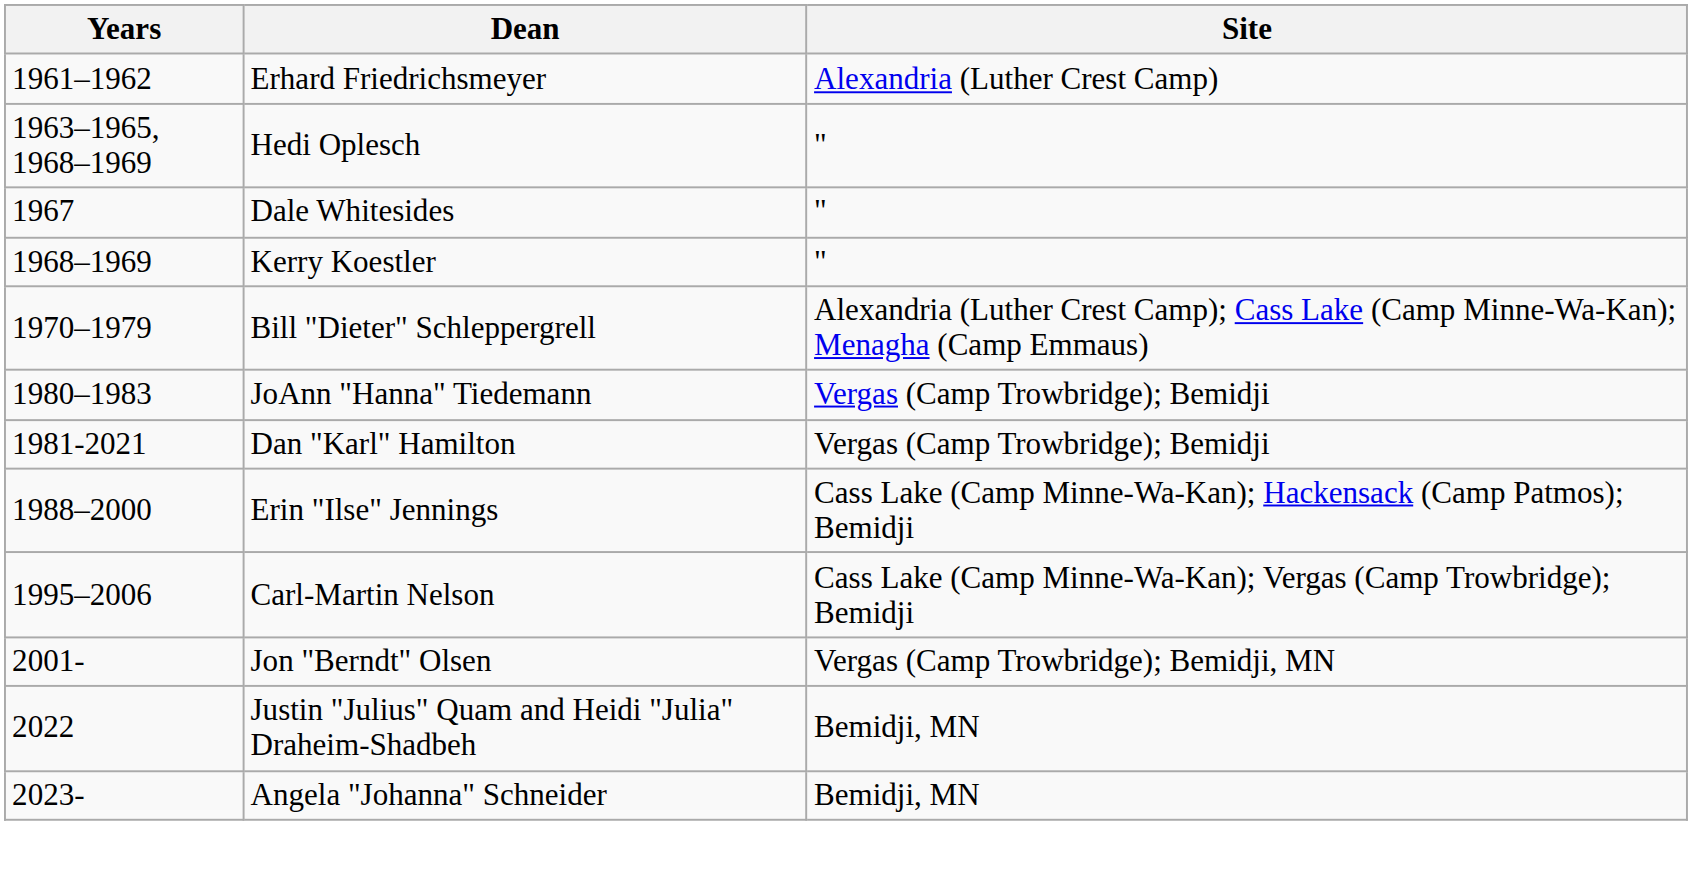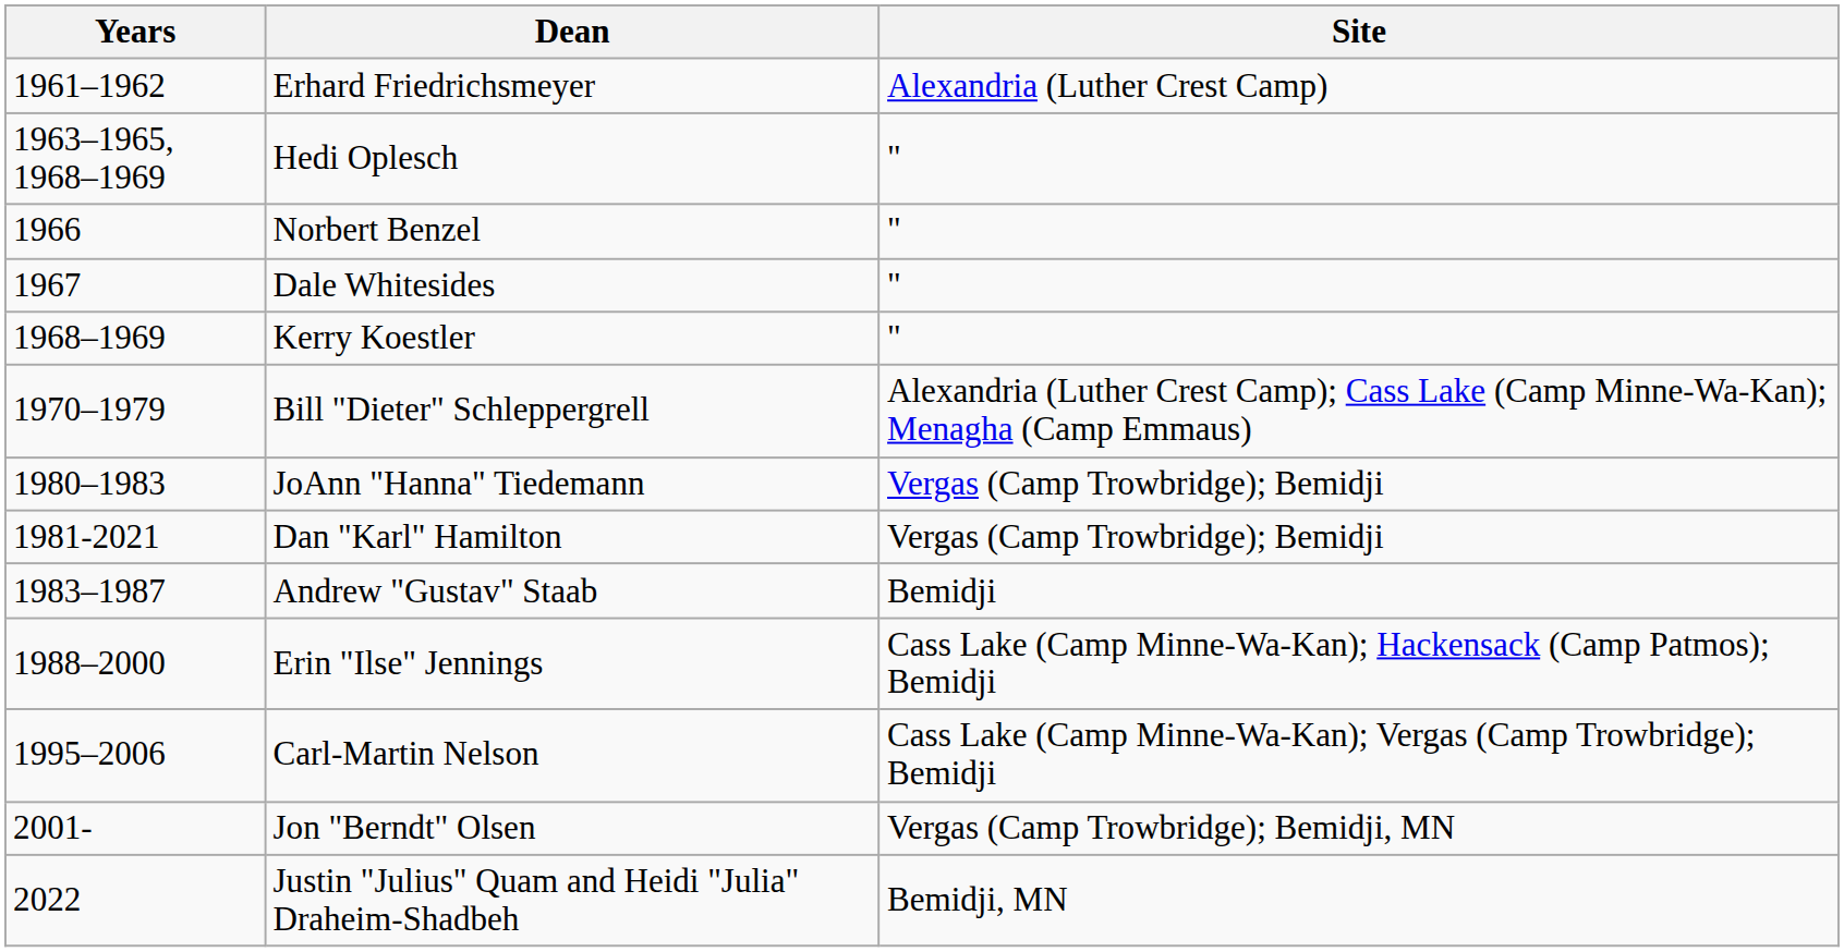 <table class="wikitable" border="1">
 <tr>
 <th>Years</th>
 <th>Dean</th>
 <th>Site</th>
 </tr>
 <tr>
 <td>1961–1962</td>
 <td>Erhard Friedrichsmeyer</td>
 <td><a href='#'>Alexandria</a> (Luther Crest Camp)</td>
 </tr>
 <tr>
 <td>1963–1965, 1968–1969</td>
 <td>Hedi Oplesch</td>
+<td>"</td>
+</tr>
+<tr>
+<td>1966</td>
+<td>Norbert Benzel</td>
 <td>"</td>
 </tr>
 <tr>
 <td>1967</td>
 <td>Dale Whitesides</td>
 <td>"</td>
 </tr>
 <tr>
 <td>1968–1969</td>
 <td>Kerry Koestler</td>
 <td>"</td>
 </tr>
 <tr>
 <td>1970–1979</td>
 <td>Bill "Dieter" Schleppergrell</td>
 <td>Alexandria (Luther Crest Camp); <a href='#'>Cass Lake</a> (Camp Minne-Wa-Kan); <a href='#'>Menagha</a> (Camp Emmaus)</td>
 </tr>
 <tr>
 <td>1980–1983</td>
 <td>JoAnn "Hanna" Tiedemann</td>
 <td><a href='#'>Vergas</a> (Camp Trowbridge); Bemidji</td>
 </tr>
 <tr>
 <td>1981-2021</td>
 <td>Dan "Karl" Hamilton</td>
 <td>Vergas (Camp Trowbridge); Bemidji</td>
 </tr>
 <tr>
+<td>1983–1987</td>
+<td>Andrew "Gustav" Staab</td>
+<td>Bemidji</td>
+</tr>
+<tr>
 <td>1988–2000</td>
 <td>Erin "Ilse" Jennings</td>
 <td>Cass Lake (Camp Minne-Wa-Kan); <a href='#'>Hackensack</a> (Camp Patmos); Bemidji</td>
 </tr>
 <tr>
 <td>1995–2006</td>
 <td>Carl-Martin Nelson</td>
 <td>Cass Lake (Camp Minne-Wa-Kan); Vergas (Camp Trowbridge); Bemidji</td>
 </tr>
 <tr>
 <td>2001-</td>
 <td>Jon "Berndt" Olsen</td>
 <td>Vergas (Camp Trowbridge); Bemidji, MN</td>
 </tr>
 <tr>
 <td>2022</td>
 <td>Justin "Julius" Quam and Heidi "Julia" Draheim-Shadbeh</td>
 <td>Bemidji, MN</td>
 </tr>
-<tr>
-<td>2023-</td>
-<td>Angela "Johanna" Schneider</td>
-<td>Bemidji, MN</td>
-</tr>
 </table>
